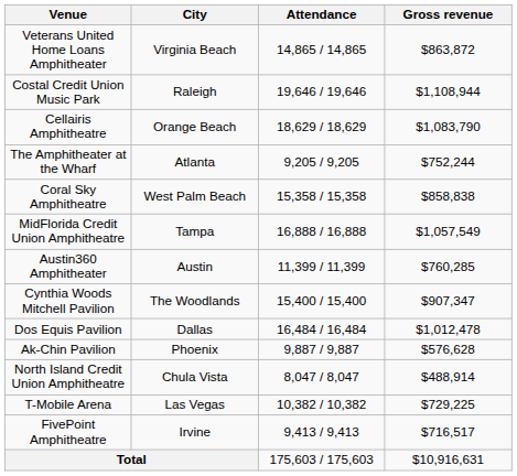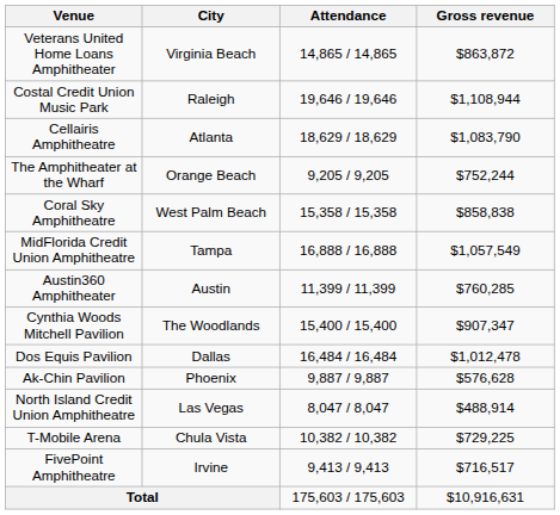 <table class="wikitable" style="text-align:center;">
 <tr>
 <th style="width:150px;">Venue</th>
 <th style="width:150px;">City</th>
 <th style="width:150px;">Attendance</th>
 <th style="width:150px;">Gross revenue</th>
 </tr>
 <tr>
 <td>Veterans United Home Loans Amphitheater</td>
 <td>Virginia Beach</td>
 <td>14,865 / 14,865</td>
 <td>$863,872</td>
 </tr>
 <tr>
 <td>Costal Credit Union Music Park</td>
 <td>Raleigh</td>
 <td>19,646 / 19,646</td>
 <td>$1,108,944</td>
 </tr>
 <tr>
 <td>Cellairis Amphitheatre</td>
-<td>Orange Beach</td>
+<td>Atlanta</td>
 <td>18,629 / 18,629</td>
 <td>$1,083,790</td>
 </tr>
 <tr>
 <td>The Amphitheater at the Wharf</td>
-<td>Atlanta</td>
+<td>Orange Beach</td>
 <td>9,205 / 9,205</td>
 <td>$752,244</td>
 </tr>
 <tr>
 <td>Coral Sky Amphitheatre</td>
 <td>West Palm Beach</td>
 <td>15,358 / 15,358</td>
 <td>$858,838</td>
 </tr>
 <tr>
 <td>MidFlorida Credit Union Amphitheatre</td>
 <td>Tampa</td>
 <td>16,888 / 16,888</td>
 <td>$1,057,549</td>
 </tr>
 <tr>
 <td>Austin360 Amphitheater</td>
 <td>Austin</td>
 <td>11,399 / 11,399</td>
 <td>$760,285</td>
 </tr>
 <tr>
 <td>Cynthia Woods Mitchell Pavilion</td>
 <td>The Woodlands</td>
 <td>15,400 / 15,400</td>
 <td>$907,347</td>
 </tr>
 <tr>
 <td>Dos Equis Pavilion</td>
 <td>Dallas</td>
 <td>16,484 / 16,484</td>
 <td>$1,012,478</td>
 </tr>
 <tr>
 <td>Ak-Chin Pavilion</td>
 <td>Phoenix</td>
 <td>9,887 / 9,887</td>
 <td>$576,628</td>
 </tr>
 <tr>
 <td>North Island Credit Union Amphitheatre</td>
-<td>Chula Vista</td>
+<td>Las Vegas</td>
 <td>8,047 / 8,047</td>
 <td>$488,914</td>
 </tr>
 <tr>
 <td>T-Mobile Arena</td>
-<td>Las Vegas</td>
+<td>Chula Vista</td>
 <td>10,382 / 10,382</td>
 <td>$729,225</td>
 </tr>
 <tr>
 <td>FivePoint Amphitheatre</td>
 <td>Irvine</td>
 <td>9,413 / 9,413</td>
 <td>$716,517</td>
 </tr>
 <tr>
 <th colspan="2">Total</th>
 <td>175,603 / 175,603</td>
 <td>$10,916,631</td>
 </tr>
 </table>
